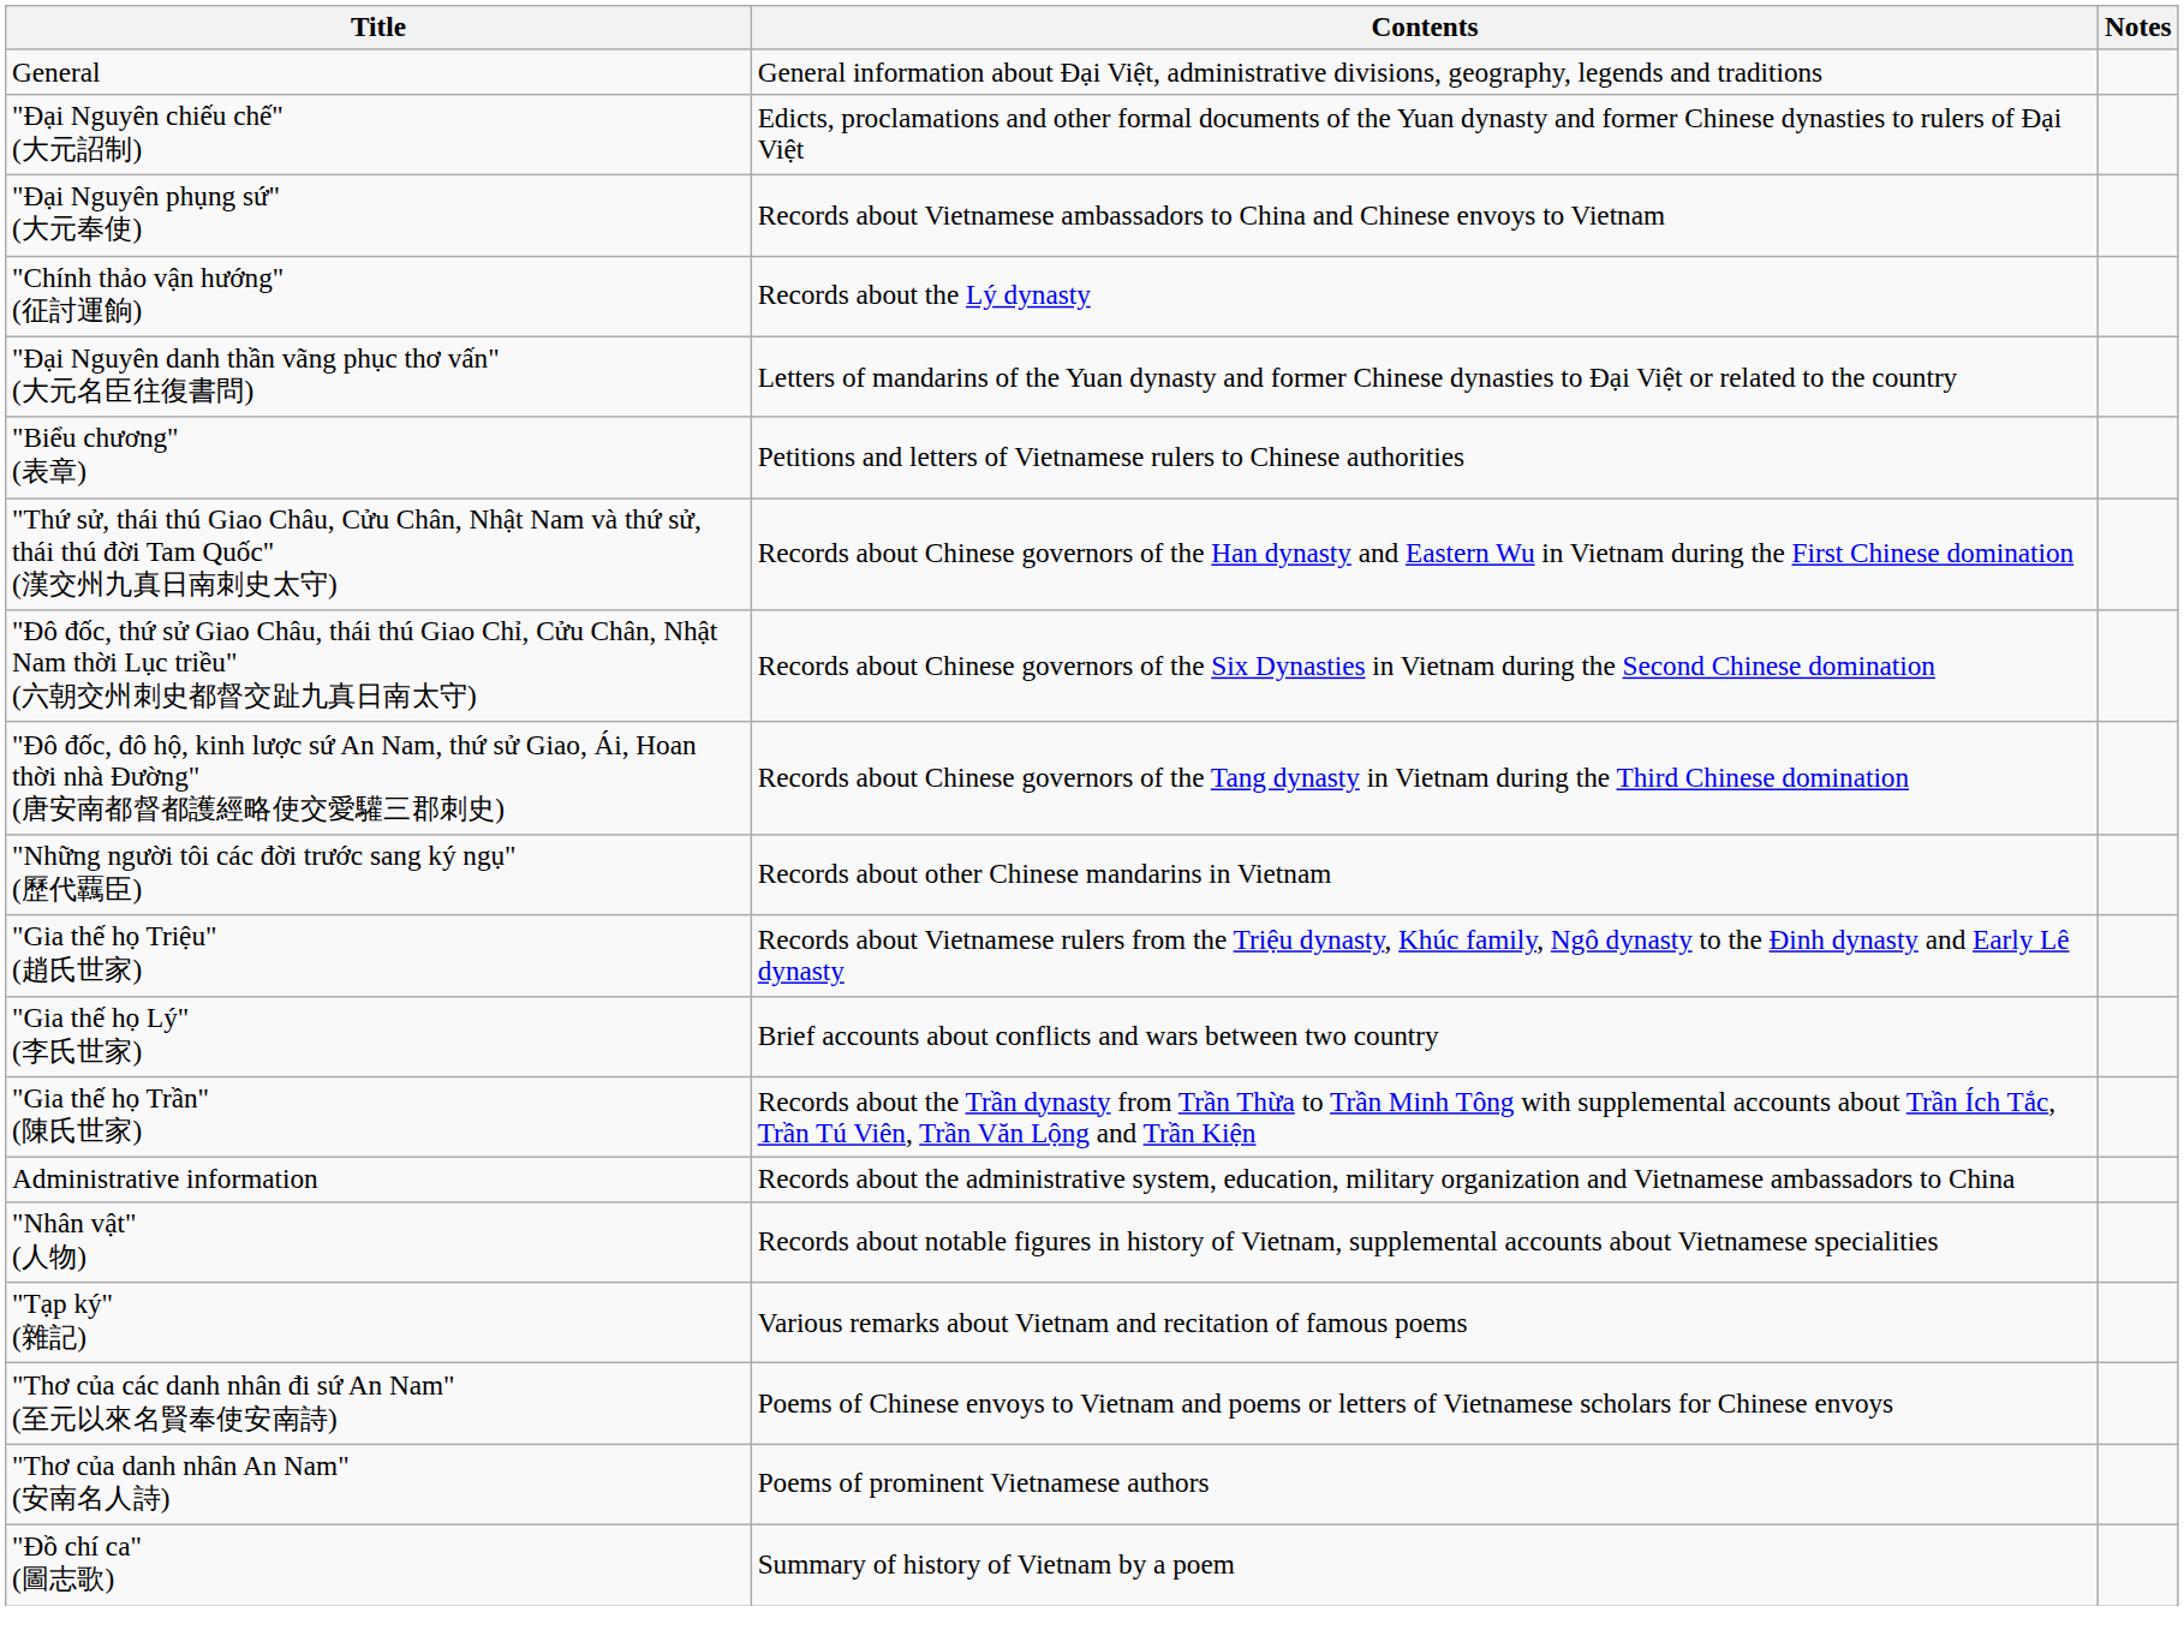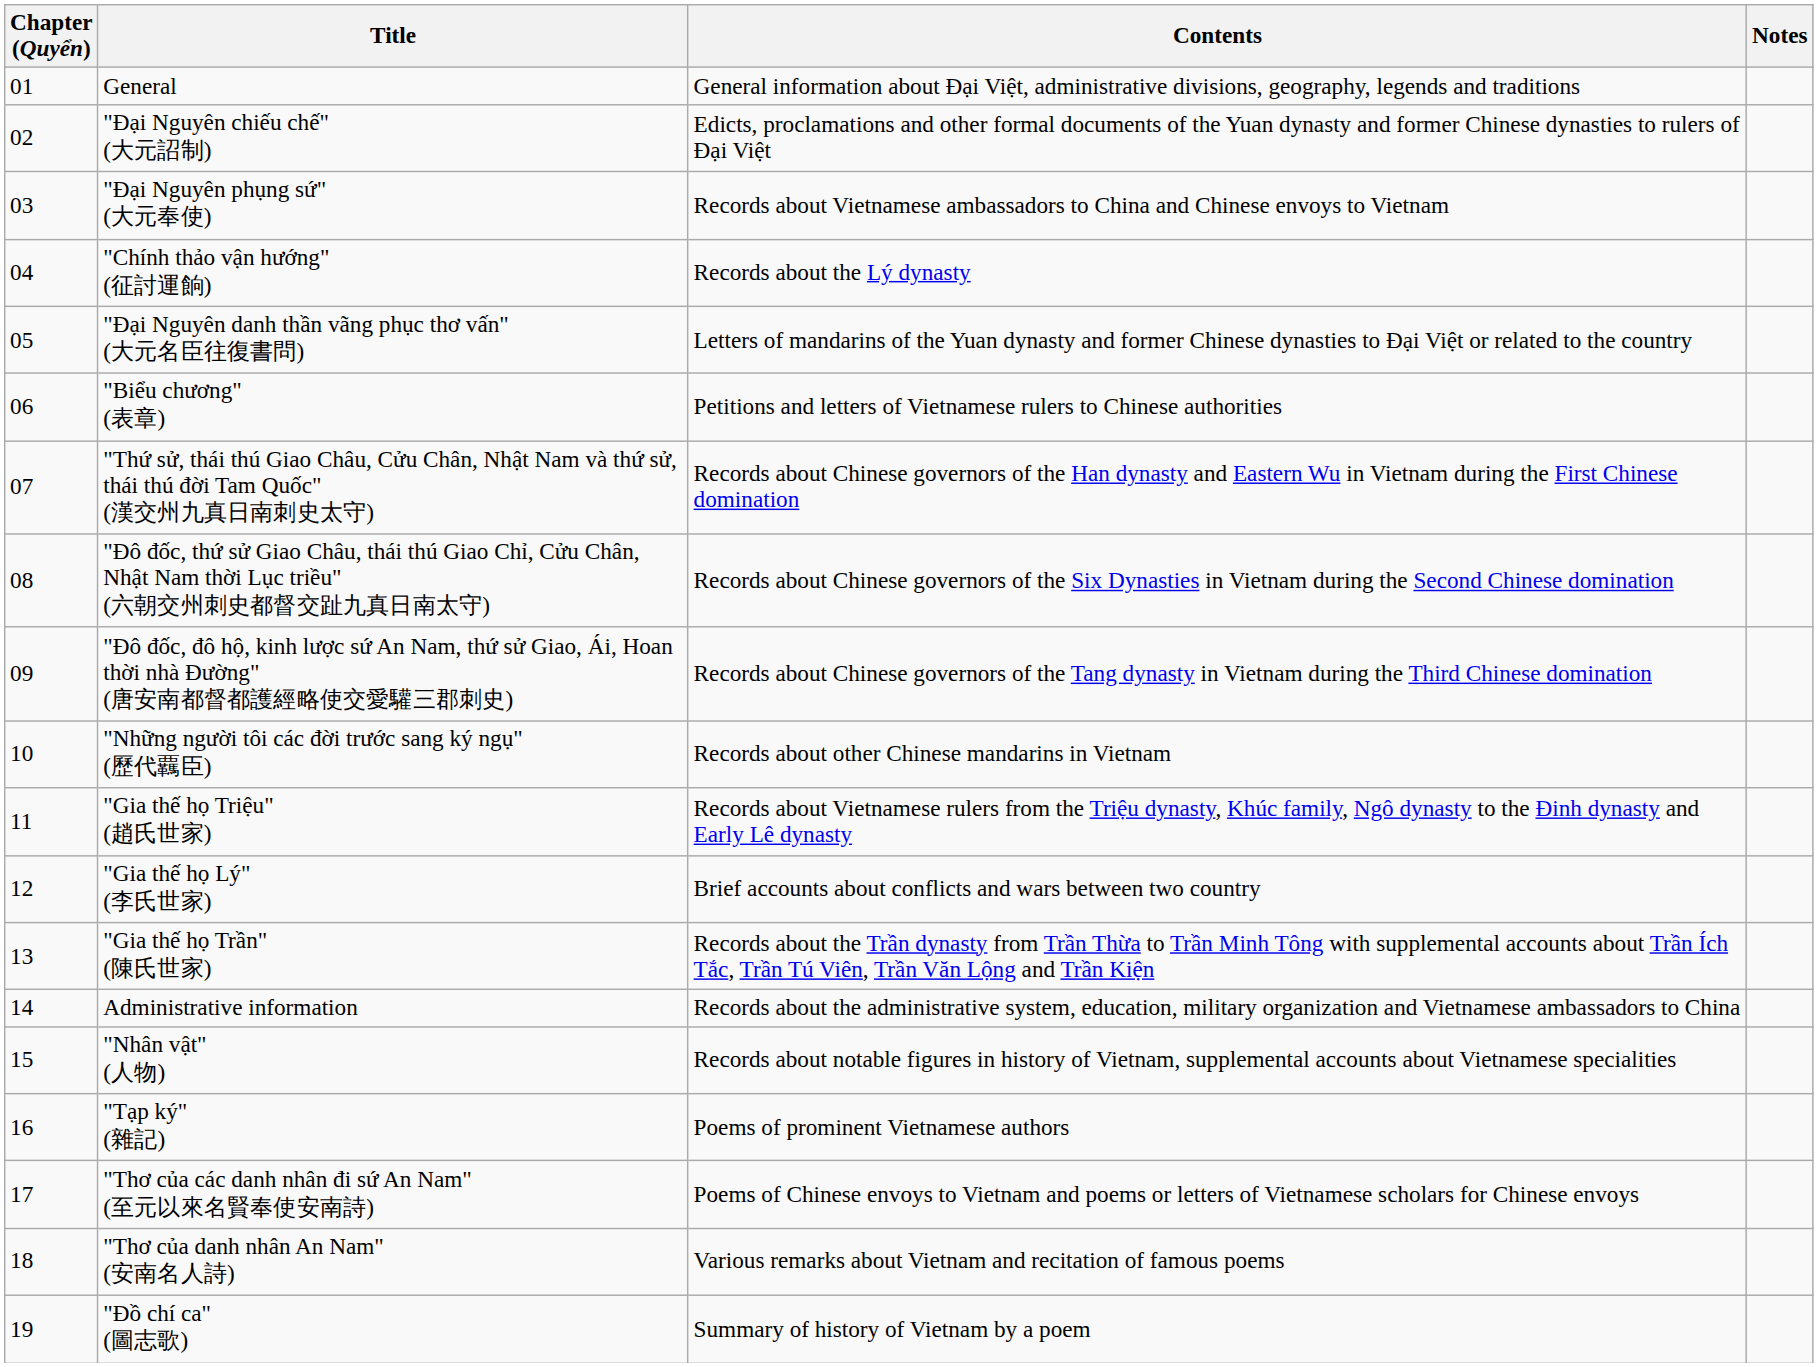 <table class="wikitable">
 <tr>
+<th>Chapter<br>(<em>Quyển</em>)</th>
 <th>Title</th>
 <th>Contents</th>
 <th>Notes</th>
 </tr>
 <tr>
+<td>01</td>
 <td>General</td>
 <td>General information about Đại Việt, administrative divisions, geography, legends and traditions</td>
 <td></td>
 </tr>
 <tr>
+<td>02</td>
 <td>"Đại Nguyên chiếu chế"<br>(大元詔制)</td>
 <td>Edicts, proclamations and other formal documents of the Yuan dynasty and former Chinese dynasties to rulers of Đại Việt</td>
 <td></td>
 </tr>
 <tr>
+<td>03</td>
 <td>"Đại Nguyên phụng sứ"<br>(大元奉使)</td>
 <td>Records about Vietnamese ambassadors to China and Chinese envoys to Vietnam</td>
 <td></td>
 </tr>
 <tr>
+<td>04</td>
 <td>"Chính thảo vận hướng"<br>(征討運餉)</td>
 <td>Records about the <a href='#'>Lý dynasty</a></td>
 <td></td>
 </tr>
 <tr>
+<td>05</td>
 <td>"Đại Nguyên danh thần vãng phục thơ vấn"<br>(大元名臣往復書問)</td>
 <td>Letters of mandarins of the Yuan dynasty and former Chinese dynasties to Đại Việt or related to the country</td>
 <td></td>
 </tr>
 <tr>
+<td>06</td>
 <td>"Biểu chương"<br>(表章)</td>
 <td>Petitions and letters of Vietnamese rulers to Chinese authorities</td>
 <td></td>
 </tr>
 <tr>
+<td>07</td>
 <td>"Thứ sử, thái thú Giao Châu, Cửu Chân, Nhật Nam và thứ sử, thái thú đời Tam Quốc"<br>(漢交州九真日南刺史太守)</td>
 <td>Records about Chinese governors of the <a href='#'>Han dynasty</a> and <a href='#'>Eastern Wu</a> in Vietnam during the <a href='#'>First Chinese domination</a></td>
 <td></td>
 </tr>
 <tr>
+<td>08</td>
 <td>"Đô đốc, thứ sử Giao Châu, thái thú Giao Chỉ, Cửu Chân, Nhật Nam thời Lục triều"<br>(六朝交州刺史都督交趾九真日南太守)</td>
 <td>Records about Chinese governors of the <a href='#'>Six Dynasties</a> in Vietnam during the <a href='#'>Second Chinese domination</a></td>
 <td></td>
 </tr>
 <tr>
+<td>09</td>
 <td>"Đô đốc, đô hộ, kinh lược sứ An Nam, thứ sử Giao, Ái, Hoan thời nhà Đường"<br>(唐安南都督都護經略使交愛驩三郡刺史)</td>
 <td>Records about Chinese governors of the <a href='#'>Tang dynasty</a> in Vietnam during the <a href='#'>Third Chinese domination</a></td>
 <td></td>
 </tr>
 <tr>
+<td>10</td>
 <td>"Những người tôi các đời trước sang ký ngụ"<br>(歷代覊臣)</td>
 <td>Records about other Chinese mandarins in Vietnam</td>
 <td></td>
 </tr>
 <tr>
+<td>11</td>
 <td>"Gia thế họ Triệu"<br>(趙氏世家)</td>
 <td>Records about Vietnamese rulers from the <a href='#'>Triệu dynasty</a>, <a href='#'>Khúc family</a>, <a href='#'>Ngô dynasty</a> to the <a href='#'>Đinh dynasty</a> and <a href='#'>Early Lê dynasty</a></td>
 <td></td>
 </tr>
 <tr>
+<td>12</td>
 <td>"Gia thế họ Lý"<br>(李氏世家)</td>
 <td>Brief accounts about conflicts and wars between two country</td>
 <td></td>
 </tr>
 <tr>
+<td>13</td>
 <td>"Gia thế họ Trần"<br>(陳氏世家)</td>
 <td>Records about the <a href='#'>Trần dynasty</a> from <a href='#'>Trần Thừa</a> to <a href='#'>Trần Minh Tông</a> with supplemental accounts about <a href='#'>Trần Ích Tắc</a>, <a href='#'>Trần Tú Viên</a>, <a href='#'>Trần Văn Lộng</a> and <a href='#'>Trần Kiện</a></td>
 <td></td>
 </tr>
 <tr>
+<td>14</td>
 <td>Administrative information</td>
 <td>Records about the administrative system, education, military organization and Vietnamese ambassadors to China</td>
 <td></td>
 </tr>
 <tr>
+<td>15</td>
 <td>"Nhân vật"<br>(人物)</td>
 <td>Records about notable figures in history of Vietnam, supplemental accounts about Vietnamese specialities</td>
 <td></td>
 </tr>
 <tr>
+<td>16</td>
 <td>"Tạp ký"<br>(雜記)</td>
-<td>Various remarks about Vietnam and recitation of famous poems</td>
+<td>Poems of prominent Vietnamese authors</td>
 <td></td>
 </tr>
 <tr>
+<td>17</td>
 <td>"Thơ của các danh nhân đi sứ An Nam"<br>(至元以來名賢奉使安南詩)</td>
 <td>Poems of Chinese envoys to Vietnam and poems or letters of Vietnamese scholars for Chinese envoys</td>
 <td></td>
 </tr>
 <tr>
+<td>18</td>
 <td>"Thơ của danh nhân An Nam"<br>(安南名人詩)</td>
-<td>Poems of prominent Vietnamese authors</td>
+<td>Various remarks about Vietnam and recitation of famous poems</td>
 <td></td>
 </tr>
 <tr>
+<td>19</td>
 <td>"Đồ chí ca"<br>(圖志歌)</td>
 <td>Summary of history of Vietnam by a poem</td>
 <td></td>
 </tr>
 </table>
